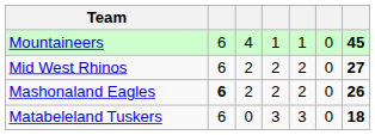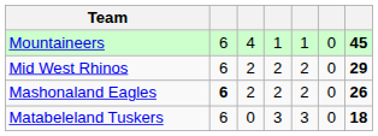 <table class="wikitable" style="text-align:center">
 <tr>
 <th style="width:200px">Team</th>
 <th width="20"></th>
 <th width="20"></th>
 <th width="20"></th>
 <th width="20"></th>
 <th width="20"></th>
 <th width="20"></th>
 </tr>
 <tr style="background:#cfc">
 <td style="text-align:left;"><a href='#'>Mountaineers</a></td>
 <td>6</td>
 <td>4</td>
 <td>1</td>
 <td>1</td>
 <td>0</td>
 <td><strong>45</strong></td>
 </tr>
 <tr>
 <td style="text-align:left;"><a href='#'>Mid West Rhinos</a></td>
 <td>6</td>
 <td>2</td>
 <td>2</td>
 <td>2</td>
 <td>0</td>
-<td><strong>27</strong></td>
+<td><strong>29</strong></td>
 </tr>
 <tr>
 <td style="text-align:left;"><a href='#'>Mashonaland Eagles</a></td>
 <td><strong>6</strong></td>
 <td>2</td>
 <td>2</td>
 <td>2</td>
 <td>0</td>
 <td><strong>26</strong></td>
 </tr>
 <tr>
 <td style="text-align:left;"><a href='#'>Matabeleland Tuskers</a></td>
 <td>6</td>
 <td>0</td>
 <td>3</td>
 <td>3</td>
 <td>0</td>
 <td><strong>18</strong></td>
 </tr>
 </table>
